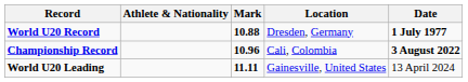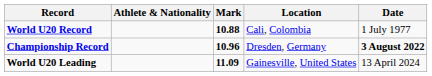 <table class="wikitable">
 <tr>
 <th scope="col">Record</th>
 <th scope="col">Athlete & Nationality</th>
 <th scope="col">Mark</th>
 <th scope="col">Location</th>
 <th scope="col">Date</th>
 </tr>
 <tr>
 <td><strong><a href='#'>World U20 Record</a></strong></td>
 <td></td>
 <td><strong>10.88</strong></td>
-<td><a href='#'>Dresden</a>, <a href='#'>Germany</a></td>
-<td><strong>1 July 1977</strong></td>
+<td><a href='#'>Cali</a>, <a href='#'>Colombia</a></td>
+<td>1 July 1977</td>
 </tr>
 <tr>
 <td><strong><a href='#'>Championship Record</a></strong></td>
 <td></td>
 <td><strong>10.96</strong></td>
-<td><a href='#'>Cali</a>, <a href='#'>Colombia</a></td>
+<td><a href='#'>Dresden</a>, <a href='#'>Germany</a></td>
 <td><strong>3 August 2022</strong></td>
 </tr>
 <tr>
 <td><strong>World U20 Leading</strong></td>
 <td></td>
-<td><strong>11.11</strong></td>
+<td><strong>11.09</strong></td>
 <td><a href='#'>Gainesville</a>, <a href='#'>United States</a></td>
 <td>13 April 2024</td>
 </tr>
 </table>
